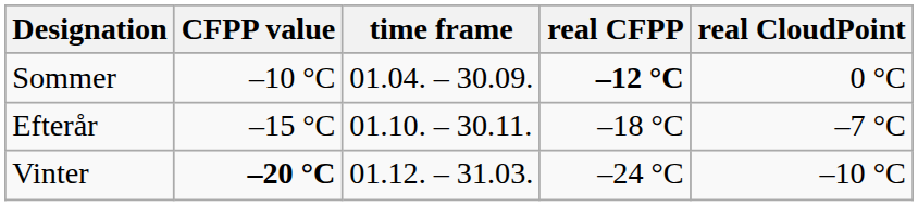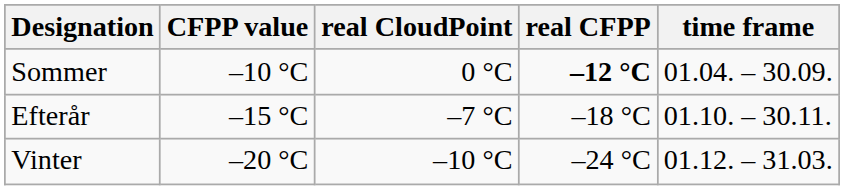 <table class="wikitable">
 <tr>
 <th>Designation</th>
 <th>CFPP value</th>
+<th>real CloudPoint</th>
+<th>real CFPP</th>
 <th>time frame</th>
-<th>real CFPP</th>
-<th>real CloudPoint</th>
 </tr>
 <tr>
 <td>Sommer</td>
 <td align=right>–10 °C</td>
+<td align=right>0 °C</td>
+<td align=right><strong>–12 °C</strong></td>
 <td>01.04. – 30.09.</td>
-<td align=right><strong>–12 °C</strong></td>
-<td align=right>0 °C</td>
 </tr>
 <tr>
 <td>Efterår</td>
 <td align=right>–15 °C</td>
+<td align=right>–7 °C</td>
+<td align=right>–18 °C</td>
 <td>01.10. – 30.11.</td>
-<td align=right>–18 °C</td>
-<td align=right>–7 °C</td>
 </tr>
 <tr>
 <td>Vinter</td>
-<td align=right><strong>–20 °C</strong></td>
+<td align=right>–20 °C</td>
+<td align=right>–10 °C</td>
+<td align=right>–24 °C</td>
 <td>01.12. – 31.03.</td>
-<td align=right>–24 °C</td>
-<td align=right>–10 °C</td>
 </tr>
 </table>
